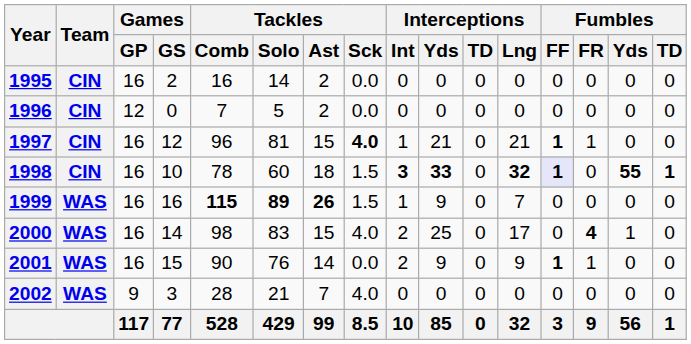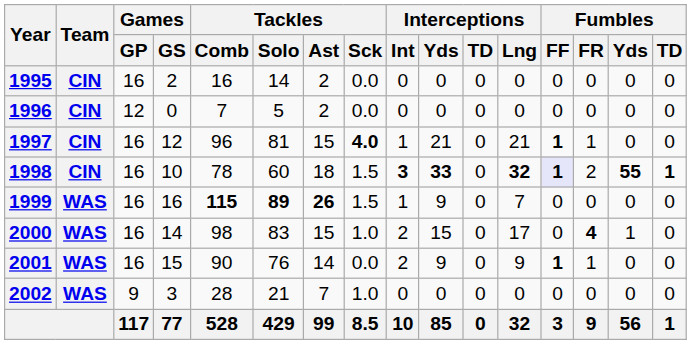 <table class="wikitable" style="text-align:center">
 <tr>
 <th rowspan="2">Year</th>
 <th rowspan="2">Team</th>
 <th colspan="2">Games</th>
 <th colspan="4">Tackles</th>
 <th colspan="4">Interceptions</th>
 <th colspan="4">Fumbles</th>
 </tr>
 <tr>
 <th>GP</th>
 <th>GS</th>
 <th>Comb</th>
 <th>Solo</th>
 <th>Ast</th>
 <th>Sck</th>
 <th>Int</th>
 <th>Yds</th>
 <th>TD</th>
 <th>Lng</th>
 <th>FF</th>
 <th>FR</th>
 <th>Yds</th>
 <th>TD</th>
 </tr>
 <tr>
 <th><a href='#'>1995</a></th>
 <th><a href='#'>CIN</a></th>
 <td>16</td>
 <td>2</td>
 <td>16</td>
 <td>14</td>
 <td>2</td>
 <td>0.0</td>
 <td>0</td>
 <td>0</td>
 <td>0</td>
 <td>0</td>
 <td>0</td>
 <td>0</td>
 <td>0</td>
 <td>0</td>
 </tr>
 <tr>
 <th><a href='#'>1996</a></th>
 <th><a href='#'>CIN</a></th>
 <td>12</td>
 <td>0</td>
 <td>7</td>
 <td>5</td>
 <td>2</td>
 <td>0.0</td>
 <td>0</td>
 <td>0</td>
 <td>0</td>
 <td>0</td>
 <td>0</td>
 <td>0</td>
 <td>0</td>
 <td>0</td>
 </tr>
 <tr>
 <th><a href='#'>1997</a></th>
 <th><a href='#'>CIN</a></th>
 <td>16</td>
 <td>12</td>
 <td>96</td>
 <td>81</td>
 <td>15</td>
 <td><strong>4.0</strong></td>
 <td>1</td>
 <td>21</td>
 <td>0</td>
 <td>21</td>
 <td><strong>1</strong></td>
 <td>1</td>
 <td>0</td>
 <td>0</td>
 </tr>
 <tr>
 <th><a href='#'>1998</a></th>
 <th><a href='#'>CIN</a></th>
 <td>16</td>
 <td>10</td>
 <td>78</td>
 <td>60</td>
 <td>18</td>
 <td>1.5</td>
 <td><strong>3</strong></td>
 <td><strong>33</strong></td>
 <td>0</td>
 <td><strong>32</strong></td>
 <td style="background: lavender;"><strong>1</strong></td>
-<td>0</td>
+<td>2</td>
 <td><strong>55</strong></td>
 <td><strong>1</strong></td>
 </tr>
 <tr>
 <th><a href='#'>1999</a></th>
 <th><a href='#'>WAS</a></th>
 <td>16</td>
 <td>16</td>
 <td><strong>115</strong></td>
 <td><strong>89</strong></td>
 <td><strong>26</strong></td>
 <td>1.5</td>
 <td>1</td>
 <td>9</td>
 <td>0</td>
 <td>7</td>
 <td>0</td>
 <td>0</td>
 <td>0</td>
 <td>0</td>
 </tr>
 <tr>
 <th><a href='#'>2000</a></th>
 <th><a href='#'>WAS</a></th>
 <td>16</td>
 <td>14</td>
 <td>98</td>
 <td>83</td>
 <td>15</td>
-<td>4.0</td>
+<td>1.0</td>
 <td>2</td>
-<td>25</td>
+<td>15</td>
 <td>0</td>
 <td>17</td>
 <td>0</td>
 <td><strong>4</strong></td>
 <td>1</td>
 <td>0</td>
 </tr>
 <tr>
 <th><a href='#'>2001</a></th>
 <th><a href='#'>WAS</a></th>
 <td>16</td>
 <td>15</td>
 <td>90</td>
 <td>76</td>
 <td>14</td>
 <td>0.0</td>
 <td>2</td>
 <td>9</td>
 <td>0</td>
 <td>9</td>
 <td><strong>1</strong></td>
 <td>1</td>
 <td>0</td>
 <td>0</td>
 </tr>
 <tr>
 <th><a href='#'>2002</a></th>
 <th><a href='#'>WAS</a></th>
 <td>9</td>
 <td>3</td>
 <td>28</td>
 <td>21</td>
 <td>7</td>
-<td>4.0</td>
+<td>1.0</td>
 <td>0</td>
 <td>0</td>
 <td>0</td>
 <td>0</td>
 <td>0</td>
 <td>0</td>
 <td>0</td>
 <td>0</td>
 </tr>
 <tr>
 <th colspan="2"></th>
 <th>117</th>
 <th>77</th>
 <th>528</th>
 <th>429</th>
 <th>99</th>
 <th>8.5</th>
 <th>10</th>
 <th>85</th>
 <th>0</th>
 <th>32</th>
 <th>3</th>
 <th>9</th>
 <th>56</th>
 <th>1</th>
 </tr>
 </table>
